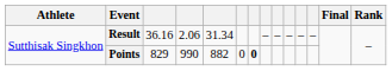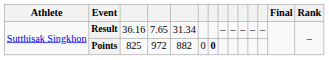 <table class="wikitable" style="font-size:90%">
 <tr>
 <th>Athlete</th>
 <th>Event</th>
 <th></th>
 <th></th>
 <th></th>
 <th></th>
 <th></th>
 <th></th>
 <th></th>
 <th></th>
 <th></th>
 <th></th>
 <th>Final</th>
 <th>Rank</th>
 </tr>
 <tr style=text-align:center>
 <td rowspan=2 style=text-align:left><a href='#'>Sutthisak Singkhon</a></td>
 <th style="font-size:95%">Result</th>
 <td>36.16</td>
-<td>2.06</td>
+<td>7.65</td>
 <td>31.34</td>
 <td></td>
 <td></td>
 <td>–</td>
 <td>–</td>
 <td>–</td>
 <td>–</td>
 <td>–</td>
 <td rowspan=2></td>
 <td rowspan=2>–</td>
 </tr>
 <tr style=text-align:center>
 <th style="font-size:95%">Points</th>
-<td>829</td>
-<td>990</td>
+<td>825</td>
+<td>972</td>
 <td>882</td>
 <td>0</td>
 <td><strong>0</strong></td>
 <td></td>
 <td></td>
 <td></td>
 <td></td>
 <td></td>
 </tr>
 </table>
